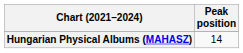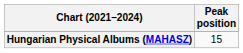 <table class="wikitable plainrowheaders" style="text-align:center">
 <tr>
 <th scope="col">Chart (2021–2024)</th>
 <th scope="col">Peak<br>position</th>
 </tr>
 <tr>
 </tr>
 <tr>
 <th scope="row">Hungarian Physical Albums (<a href='#'>MAHASZ</a>)</th>
-<td>14</td>
+<td>15</td>
 </tr>
 </table>
